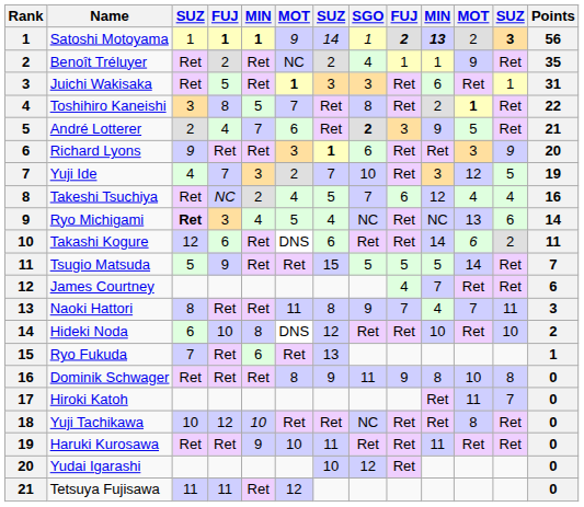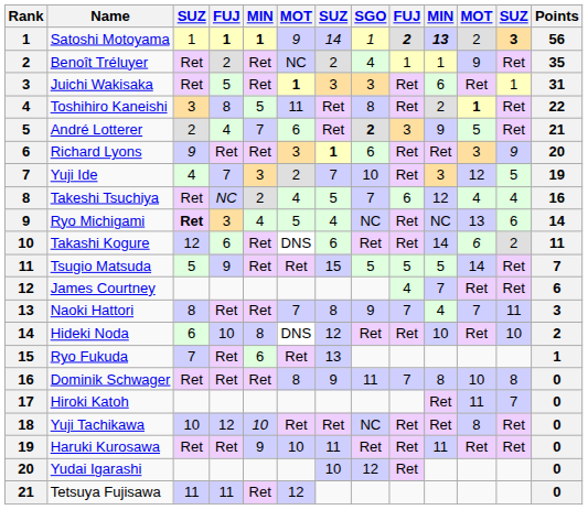 <table class="wikitable" style="font-size: 85%; text-align:center">
 <tr>
 <th>Rank</th>
 <th>Name</th>
 <th><a href='#'>SUZ</a></th>
 <th><a href='#'>FUJ</a></th>
 <th><a href='#'>MIN</a></th>
 <th><a href='#'>MOT</a></th>
 <th><a href='#'>SUZ</a></th>
 <th><a href='#'>SGO</a></th>
 <th><a href='#'>FUJ</a></th>
 <th><a href='#'>MIN</a></th>
 <th><a href='#'>MOT</a></th>
 <th><a href='#'>SUZ</a></th>
 <th>Points</th>
 </tr>
 <tr>
 <th>1</th>
 <td align="left"> <a href='#'>Satoshi Motoyama</a></td>
 <td style="background:#FFFFBF;">1</td>
 <td style="background:#FFFFBF;"><strong>1</strong></td>
 <td style="background:#FFFFBF;"><strong>1</strong></td>
 <td style="background:#CFCFFF;"><em>9</em></td>
 <td style="background:#CFCFFF;"><em>14</em></td>
 <td style="background:#FFFFBF;"><em>1</em></td>
 <td style="background:#DFDFDF;"><strong><em>2</em></strong></td>
 <td style="background:#CFCFFF;"><strong><em>13</em></strong></td>
 <td style="background:#DFDFDF;">2</td>
 <td style="background:#FFDF9F;"><strong>3</strong></td>
 <th>56</th>
 </tr>
 <tr>
 <th>2</th>
 <td align="left"> <a href='#'>Benoît Tréluyer</a></td>
 <td style="background:#EFCFFF;">Ret</td>
 <td style="background:#DFDFDF;">2</td>
 <td style="background:#EFCFFF;">Ret</td>
 <td style="background:#CFCFFF;">NC</td>
 <td style="background:#DFDFDF;">2</td>
 <td style="background:#DFFFDF;">4</td>
 <td style="background:#FFFFBF;">1</td>
 <td style="background:#FFFFBF;">1</td>
 <td style="background:#CFCFFF;">9</td>
 <td style="background:#EFCFFF;">Ret</td>
 <th>35</th>
 </tr>
 <tr>
 <th>3</th>
 <td align="left"> <a href='#'>Juichi Wakisaka</a></td>
 <td style="background:#EFCFFF;">Ret</td>
 <td style="background:#DFFFDF;">5</td>
 <td style="background:#EFCFFF;">Ret</td>
 <td style="background:#FFFFBF;"><strong>1</strong></td>
 <td style="background:#FFDF9F;">3</td>
 <td style="background:#FFDF9F;">3</td>
 <td style="background:#EFCFFF;">Ret</td>
 <td style="background:#DFFFDF;">6</td>
 <td style="background:#EFCFFF;">Ret</td>
 <td style="background:#FFFFBF;">1</td>
 <th>31</th>
 </tr>
 <tr>
 <th>4</th>
 <td align="left"> <a href='#'>Toshihiro Kaneishi</a></td>
 <td style="background:#FFDF9F;">3</td>
 <td style="background:#CFCFFF;">8</td>
 <td style="background:#DFFFDF;">5</td>
-<td style="background:#CFCFFF;">7</td>
+<td style="background:#CFCFFF;">11</td>
 <td style="background:#EFCFFF;">Ret</td>
 <td style="background:#CFCFFF;">8</td>
 <td style="background:#EFCFFF;">Ret</td>
 <td style="background:#DFDFDF;">2</td>
 <td style="background:#FFFFBF;"><strong>1</strong></td>
 <td style="background:#EFCFFF;">Ret</td>
 <th>22</th>
 </tr>
 <tr>
 <th>5</th>
 <td align="left"> <a href='#'>André Lotterer</a></td>
 <td style="background:#DFDFDF;">2</td>
 <td style="background:#DFFFDF;">4</td>
 <td style="background:#CFCFFF;">7</td>
 <td style="background:#DFFFDF;">6</td>
 <td style="background:#EFCFFF;">Ret</td>
 <td style="background:#DFDFDF;"><strong>2</strong></td>
 <td style="background:#FFDF9F;">3</td>
 <td style="background:#CFCFFF;">9</td>
 <td style="background:#DFFFDF;">5</td>
 <td style="background:#EFCFFF;">Ret</td>
 <th>21</th>
 </tr>
 <tr>
 <th>6</th>
 <td align="left"> <a href='#'>Richard Lyons</a></td>
 <td style="background:#CFCFFF;"><em>9</em></td>
 <td style="background:#EFCFFF;">Ret</td>
 <td style="background:#EFCFFF;">Ret</td>
 <td style="background:#FFDF9F;">3</td>
 <td style="background:#FFFFBF;"><strong>1</strong></td>
 <td style="background:#DFFFDF;">6</td>
 <td style="background:#EFCFFF;">Ret</td>
 <td style="background:#EFCFFF;">Ret</td>
 <td style="background:#FFDF9F;">3</td>
 <td style="background:#CFCFFF;"><em>9</em></td>
 <th>20</th>
 </tr>
 <tr>
 <th>7</th>
 <td align="left"> <a href='#'>Yuji Ide</a></td>
 <td style="background:#DFFFDF;">4</td>
 <td style="background:#CFCFFF;">7</td>
 <td style="background:#FFDF9F;">3</td>
 <td style="background:#DFDFDF;">2</td>
 <td style="background:#CFCFFF;">7</td>
 <td style="background:#CFCFFF;">10</td>
 <td style="background:#EFCFFF;">Ret</td>
 <td style="background:#FFDF9F;">3</td>
 <td style="background:#CFCFFF;">12</td>
 <td style="background:#DFFFDF;">5</td>
 <th>19</th>
 </tr>
 <tr>
 <th>8</th>
 <td align="left"> <a href='#'>Takeshi Tsuchiya</a></td>
 <td style="background:#EFCFFF;">Ret</td>
 <td style="background:#CFCFFF;"><em>NC</em></td>
 <td style="background:#DFDFDF;">2</td>
 <td style="background:#DFFFDF;">4</td>
 <td style="background:#DFFFDF;">5</td>
 <td style="background:#CFCFFF;">7</td>
 <td style="background:#DFFFDF;">6</td>
 <td style="background:#CFCFFF;">12</td>
 <td style="background:#DFFFDF;">4</td>
 <td style="background:#DFFFDF;">4</td>
 <th>16</th>
 </tr>
 <tr>
 <th>9</th>
 <td align="left"> <a href='#'>Ryo Michigami</a></td>
 <td style="background:#EFCFFF;"><strong>Ret</strong></td>
 <td style="background:#FFDF9F;">3</td>
 <td style="background:#DFFFDF;">4</td>
 <td style="background:#DFFFDF;">5</td>
 <td style="background:#DFFFDF;">4</td>
 <td style="background:#CFCFFF;">NC</td>
 <td style="background:#EFCFFF;">Ret</td>
 <td style="background:#CFCFFF;">NC</td>
 <td style="background:#CFCFFF;">13</td>
 <td style="background:#DFFFDF;">6</td>
 <th>14</th>
 </tr>
 <tr>
 <th>10</th>
 <td align="left"> <a href='#'>Takashi Kogure</a></td>
 <td style="background:#CFCFFF;">12</td>
 <td style="background:#DFFFDF;">6</td>
 <td style="background:#EFCFFF;">Ret</td>
 <td style="background:#FFFFFF;">DNS</td>
 <td style="background:#DFFFDF;">6</td>
 <td style="background:#EFCFFF;">Ret</td>
 <td style="background:#EFCFFF;">Ret</td>
 <td style="background:#CFCFFF;">14</td>
 <td style="background:#DFFFDF;"><em>6</em></td>
 <td style="background:#DFDFDF;">2</td>
 <th>11</th>
 </tr>
 <tr>
 <th>11</th>
 <td align="left"> <a href='#'>Tsugio Matsuda</a></td>
 <td style="background:#DFFFDF;">5</td>
 <td style="background:#CFCFFF;">9</td>
 <td style="background:#EFCFFF;">Ret</td>
 <td style="background:#EFCFFF;">Ret</td>
 <td style="background:#CFCFFF;">15</td>
 <td style="background:#DFFFDF;">5</td>
 <td style="background:#DFFFDF;">5</td>
 <td style="background:#DFFFDF;">5</td>
 <td style="background:#CFCFFF;">14</td>
 <td style="background:#EFCFFF;">Ret</td>
 <th>7</th>
 </tr>
 <tr>
 <th>12</th>
 <td align="left"> <a href='#'>James Courtney</a></td>
 <td></td>
 <td></td>
 <td></td>
 <td></td>
 <td></td>
 <td></td>
 <td style="background:#DFFFDF;">4</td>
 <td style="background:#CFCFFF;">7</td>
 <td style="background:#EFCFFF;">Ret</td>
 <td style="background:#EFCFFF;">Ret</td>
 <th>6</th>
 </tr>
 <tr>
 <th>13</th>
 <td align="left"> <a href='#'>Naoki Hattori</a></td>
 <td style="background:#CFCFFF;">8</td>
 <td style="background:#EFCFFF;">Ret</td>
 <td style="background:#EFCFFF;">Ret</td>
-<td style="background:#CFCFFF;">11</td>
+<td style="background:#CFCFFF;">7</td>
 <td style="background:#CFCFFF;">8</td>
 <td style="background:#CFCFFF;">9</td>
 <td style="background:#CFCFFF;">7</td>
 <td style="background:#DFFFDF;">4</td>
 <td style="background:#CFCFFF;">7</td>
 <td style="background:#CFCFFF;">11</td>
 <th>3</th>
 </tr>
 <tr>
 <th>14</th>
 <td align="left"> <a href='#'>Hideki Noda</a></td>
 <td style="background:#DFFFDF;">6</td>
 <td style="background:#CFCFFF;">10</td>
 <td style="background:#CFCFFF;">8</td>
 <td style="background:#FFFFFF;">DNS</td>
 <td style="background:#CFCFFF;">12</td>
 <td style="background:#EFCFFF;">Ret</td>
 <td style="background:#EFCFFF;">Ret</td>
 <td style="background:#CFCFFF;">10</td>
 <td style="background:#EFCFFF;">Ret</td>
 <td style="background:#CFCFFF;">10</td>
 <th>2</th>
 </tr>
 <tr>
 <th>15</th>
 <td align="left"> <a href='#'>Ryo Fukuda</a></td>
 <td style="background:#CFCFFF;">7</td>
 <td style="background:#EFCFFF;">Ret</td>
 <td style="background:#DFFFDF;">6</td>
 <td style="background:#EFCFFF;">Ret</td>
 <td style="background:#CFCFFF;">13</td>
 <td></td>
 <td></td>
 <td></td>
 <td></td>
 <td></td>
 <th>1</th>
 </tr>
 <tr>
 <th>16</th>
 <td align="left"> <a href='#'>Dominik Schwager</a></td>
 <td style="background:#EFCFFF;">Ret</td>
 <td style="background:#EFCFFF;">Ret</td>
 <td style="background:#EFCFFF;">Ret</td>
 <td style="background:#CFCFFF;">8</td>
 <td style="background:#CFCFFF;">9</td>
 <td style="background:#CFCFFF;">11</td>
-<td style="background:#CFCFFF;">9</td>
+<td style="background:#CFCFFF;">7</td>
 <td style="background:#CFCFFF;">8</td>
 <td style="background:#CFCFFF;">10</td>
 <td style="background:#CFCFFF;">8</td>
 <th>0</th>
 </tr>
 <tr>
 <th>17</th>
 <td align="left"> <a href='#'>Hiroki Katoh</a></td>
 <td></td>
 <td></td>
 <td></td>
 <td></td>
 <td></td>
 <td></td>
 <td></td>
 <td style="background:#EFCFFF;">Ret</td>
 <td style="background:#CFCFFF;">11</td>
 <td style="background:#CFCFFF;">7</td>
 <th>0</th>
 </tr>
 <tr>
 <th>18</th>
 <td align="left"> <a href='#'>Yuji Tachikawa</a></td>
 <td style="background:#CFCFFF;">10</td>
 <td style="background:#CFCFFF;">12</td>
 <td style="background:#CFCFFF;"><em>10</em></td>
 <td style="background:#EFCFFF;">Ret</td>
 <td style="background:#EFCFFF;">Ret</td>
 <td style="background:#CFCFFF;">NC</td>
 <td style="background:#EFCFFF;">Ret</td>
 <td style="background:#EFCFFF;">Ret</td>
 <td style="background:#CFCFFF;">8</td>
 <td style="background:#EFCFFF;">Ret</td>
 <th>0</th>
 </tr>
 <tr>
 <th>19</th>
 <td align="left"> <a href='#'>Haruki Kurosawa</a></td>
 <td style="background:#EFCFFF;">Ret</td>
 <td style="background:#EFCFFF;">Ret</td>
 <td style="background:#CFCFFF;">9</td>
 <td style="background:#CFCFFF;">10</td>
 <td style="background:#CFCFFF;">11</td>
 <td style="background:#EFCFFF;">Ret</td>
 <td style="background:#EFCFFF;">Ret</td>
 <td style="background:#CFCFFF;">11</td>
 <td style="background:#EFCFFF;">Ret</td>
 <td style="background:#EFCFFF;">Ret</td>
 <th>0</th>
 </tr>
 <tr>
 <th>20</th>
 <td align="left"> <a href='#'>Yudai Igarashi</a></td>
 <td></td>
 <td></td>
 <td></td>
 <td></td>
 <td style="background:#CFCFFF;">10</td>
 <td style="background:#CFCFFF;">12</td>
 <td style="background:#EFCFFF;">Ret</td>
 <td></td>
 <td></td>
 <td></td>
 <th>0</th>
 </tr>
 <tr>
 <th>21</th>
 <td align="left"> Tetsuya Fujisawa</td>
 <td style="background:#CFCFFF;">11</td>
 <td style="background:#CFCFFF;">11</td>
 <td style="background:#EFCFFF;">Ret</td>
 <td style="background:#CFCFFF;">12</td>
 <td></td>
 <td></td>
 <td></td>
 <td></td>
 <td></td>
 <td></td>
 <th>0</th>
 </tr>
 </table>
